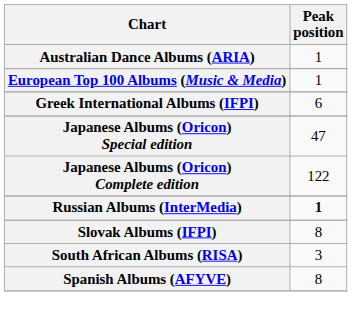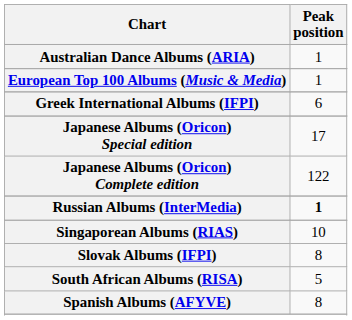 <table class="wikitable sortable plainrowheaders" style="text-align:center">
 <tr>
 <th scope="col">Chart</th>
 <th scope="col">Peak<br>position</th>
 </tr>
 <tr>
 </tr>
 <tr>
 <th scope="row">Australian Dance Albums (<a href='#'>ARIA</a>)</th>
 <td>1</td>
 </tr>
 <tr>
 </tr>
 <tr>
 </tr>
 <tr>
 </tr>
 <tr>
 </tr>
 <tr>
 </tr>
 <tr>
 </tr>
 <tr>
 <th scope="row"><a href='#'>European Top 100 Albums</a> (<em><a href='#'>Music & Media</a></em>)</th>
 <td>1</td>
 </tr>
 <tr>
 </tr>
 <tr>
 </tr>
 <tr>
 </tr>
 <tr>
 <th scope="row">Greek International Albums (<a href='#'>IFPI</a>)</th>
 <td>6</td>
 </tr>
 <tr>
 </tr>
 <tr>
 </tr>
 <tr>
 </tr>
 <tr>
 <th scope="row">Japanese Albums (<a href='#'>Oricon</a>)<br><em>Special edition</em></th>
-<td>47</td>
+<td>17</td>
 </tr>
 <tr>
 <th scope="row">Japanese Albums (<a href='#'>Oricon</a>)<br><em>Complete edition</em></th>
 <td>122</td>
 </tr>
 <tr>
 </tr>
 <tr>
 </tr>
 <tr>
 </tr>
 <tr>
 <th scope="row">Russian Albums (<a href='#'>InterMedia</a>)</th>
 <td><strong>1</strong></td>
 </tr>
 <tr>
 </tr>
 <tr>
+<th scope="row">Singaporean Albums (<a href='#'>RIAS</a>)</th>
+<td>10</td>
+</tr>
+<tr>
 <th scope="row">Slovak Albums (<a href='#'>IFPI</a>)</th>
 <td>8</td>
 </tr>
 <tr>
 <th scope="row">South African Albums (<a href='#'>RISA</a>)</th>
-<td>3</td>
+<td>5</td>
 </tr>
 <tr>
 <th scope="row">Spanish Albums (<a href='#'>AFYVE</a>)</th>
 <td>8</td>
 </tr>
 <tr>
 </tr>
 <tr>
 </tr>
 <tr>
 </tr>
 <tr>
 </tr>
 </table>
